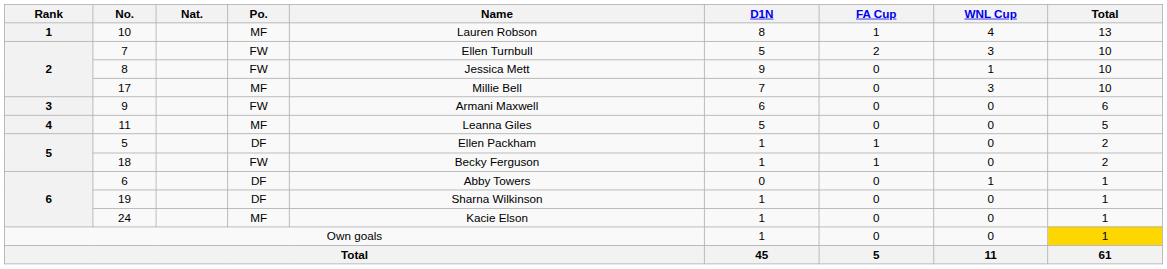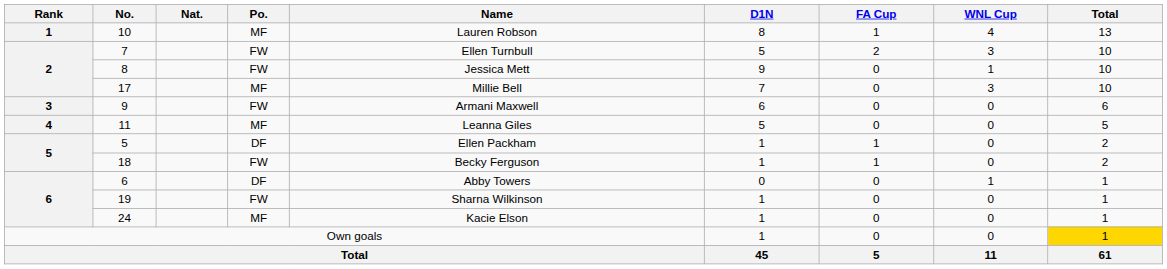 <table class="wikitable sortable" style="text-align:center; font-size:95%; width:95%;">
 <tr>
 <th width=10px>Rank</th>
 <th width=10px>No.</th>
 <th width=10px>Nat.</th>
 <th width=10px>Po.</th>
 <th width=200px>Name</th>
 <th width=50px><a href='#'>D1N</a></th>
 <th width=50px><a href='#'>FA Cup</a></th>
 <th width=50px><a href='#'>WNL Cup</a></th>
 <th width=50px>Total</th>
 </tr>
 <tr>
 <th rowspan=1>1</th>
 <td>10</td>
 <td></td>
 <td>MF</td>
 <td>Lauren Robson</td>
 <td>8</td>
 <td>1</td>
 <td>4</td>
 <td>13</td>
 </tr>
 <tr>
 <th rowspan=3>2</th>
 <td>7</td>
 <td></td>
 <td>FW</td>
 <td>Ellen Turnbull</td>
 <td>5</td>
 <td>2</td>
 <td>3</td>
 <td>10</td>
 </tr>
 <tr>
 <td>8</td>
 <td></td>
 <td>FW</td>
 <td>Jessica Mett</td>
 <td>9</td>
 <td>0</td>
 <td>1</td>
 <td>10</td>
 </tr>
 <tr>
 <td>17</td>
 <td></td>
 <td>MF</td>
 <td>Millie Bell</td>
 <td>7</td>
 <td>0</td>
 <td>3</td>
 <td>10</td>
 </tr>
 <tr>
 <th rowspan=1>3</th>
 <td>9</td>
 <td></td>
 <td>FW</td>
 <td>Armani Maxwell</td>
 <td>6</td>
 <td>0</td>
 <td>0</td>
 <td>6</td>
 </tr>
 <tr>
 <th rowspan=1>4</th>
 <td>11</td>
 <td></td>
 <td>MF</td>
 <td>Leanna Giles</td>
 <td>5</td>
 <td>0</td>
 <td>0</td>
 <td>5</td>
 </tr>
 <tr>
 <th rowspan=2>5</th>
 <td>5</td>
 <td></td>
 <td>DF</td>
 <td>Ellen Packham</td>
 <td>1</td>
 <td>1</td>
 <td>0</td>
 <td>2</td>
 </tr>
 <tr>
 <td>18</td>
 <td></td>
 <td>FW</td>
 <td>Becky Ferguson</td>
 <td>1</td>
 <td>1</td>
 <td>0</td>
 <td>2</td>
 </tr>
 <tr>
 <th rowspan=3>6</th>
 <td>6</td>
 <td></td>
 <td>DF</td>
 <td>Abby Towers</td>
 <td>0</td>
 <td>0</td>
 <td>1</td>
 <td>1</td>
 </tr>
 <tr>
 <td>19</td>
 <td></td>
-<td>DF</td>
+<td>FW</td>
 <td>Sharna Wilkinson</td>
 <td>1</td>
 <td>0</td>
 <td>0</td>
 <td>1</td>
 </tr>
 <tr>
 <td>24</td>
 <td></td>
 <td>MF</td>
 <td>Kacie Elson</td>
 <td>1</td>
 <td>0</td>
 <td>0</td>
 <td>1</td>
 </tr>
 <tr>
 <td colspan=5>Own goals</td>
 <td>1</td>
 <td>0</td>
 <td>0</td>
 <td style="background: gold;">1</td>
 </tr>
 <tr>
 <th colspan=5>Total</th>
 <th>45</th>
 <th>5</th>
 <th>11</th>
 <th>61</th>
 </tr>
 </table>
